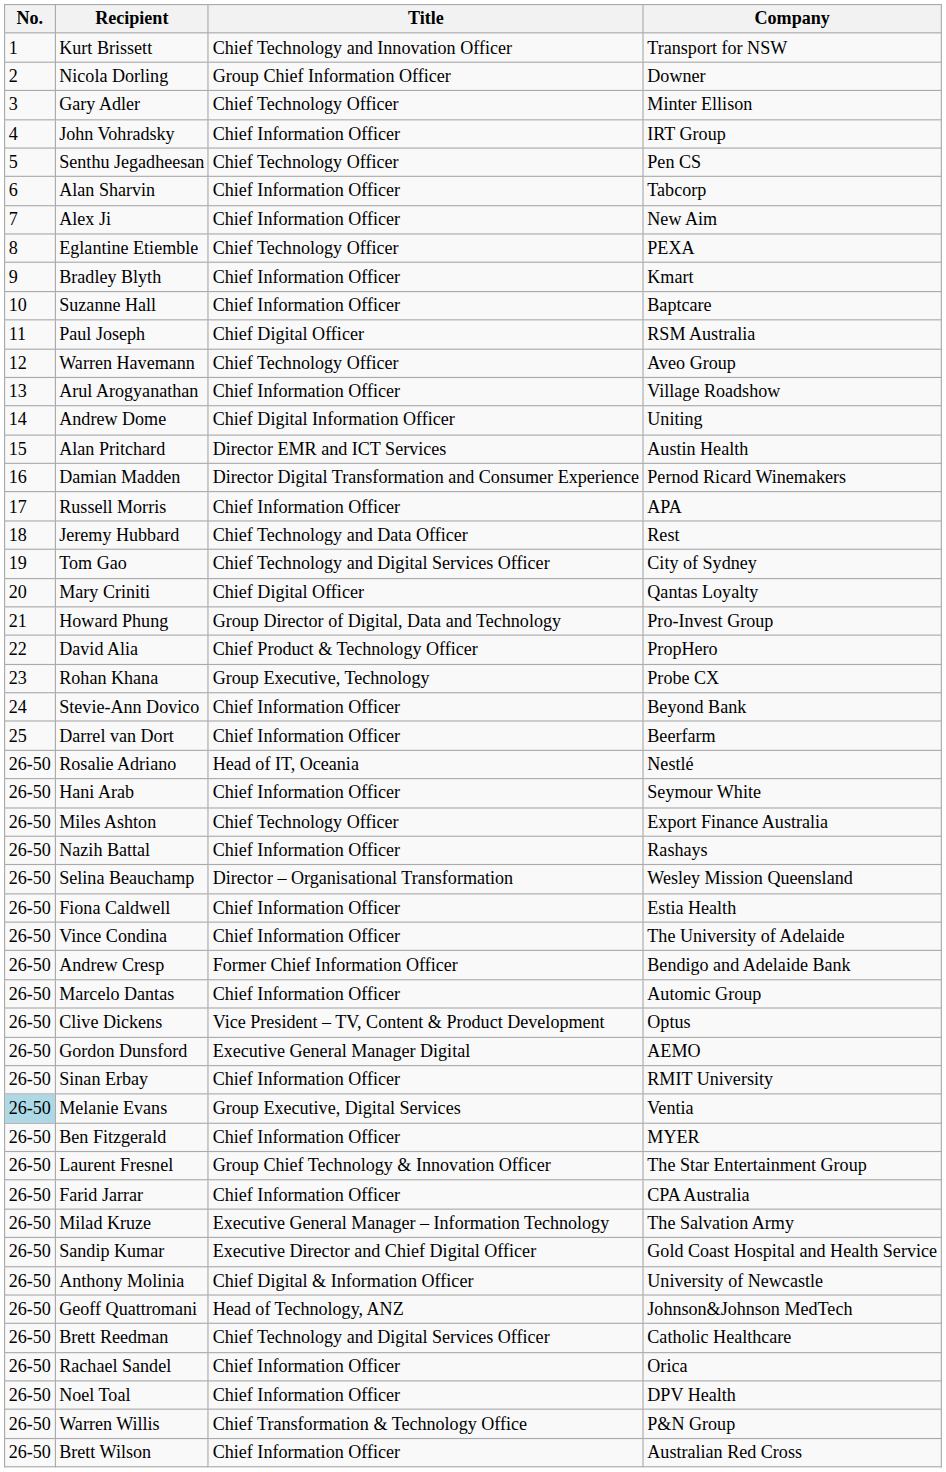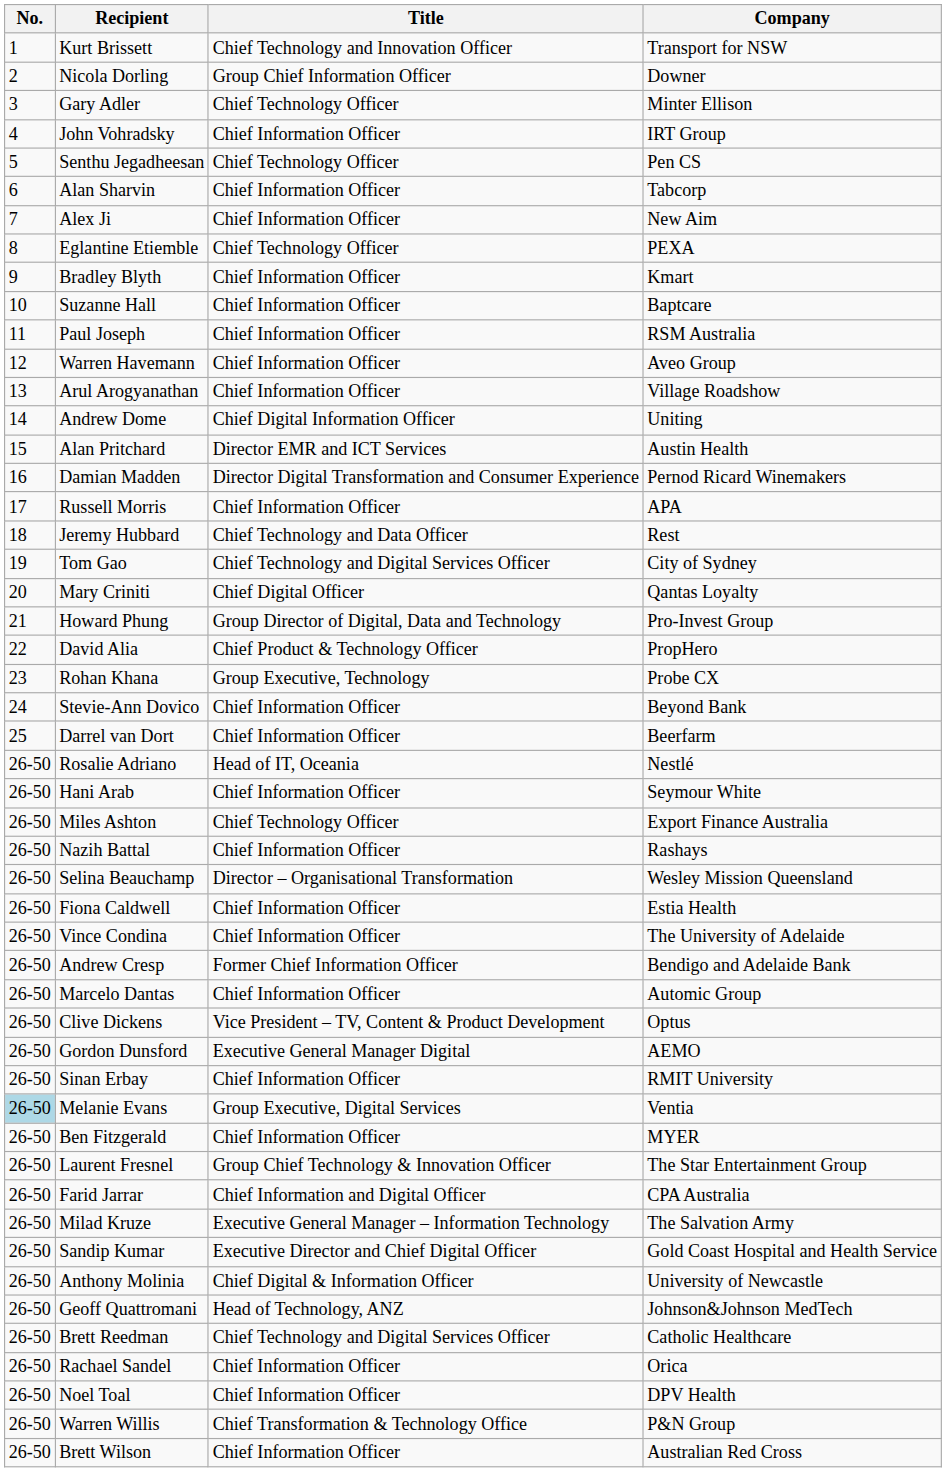 <table class="wikitable">
 <tr>
 <th>No.</th>
 <th>Recipient</th>
 <th>Title</th>
 <th>Company</th>
 </tr>
 <tr>
 <td>1</td>
 <td>Kurt Brissett</td>
 <td>Chief Technology and Innovation Officer</td>
 <td>Transport for NSW</td>
 </tr>
 <tr>
 <td>2</td>
 <td>Nicola Dorling</td>
 <td>Group Chief Information Officer</td>
 <td>Downer</td>
 </tr>
 <tr>
 <td>3</td>
 <td>Gary Adler</td>
 <td>Chief Technology Officer</td>
 <td>Minter Ellison</td>
 </tr>
 <tr>
 <td>4</td>
 <td>John Vohradsky</td>
 <td>Chief Information Officer</td>
 <td>IRT Group</td>
 </tr>
 <tr>
 <td>5</td>
 <td>Senthu Jegadheesan</td>
 <td>Chief Technology Officer</td>
 <td>Pen CS</td>
 </tr>
 <tr>
 <td>6</td>
 <td>Alan Sharvin</td>
 <td>Chief Information Officer</td>
 <td>Tabcorp</td>
 </tr>
 <tr>
 <td>7</td>
 <td>Alex Ji</td>
 <td>Chief Information Officer</td>
 <td>New Aim</td>
 </tr>
 <tr>
 <td>8</td>
 <td>Eglantine Etiemble</td>
 <td>Chief Technology Officer</td>
 <td>PEXA</td>
 </tr>
 <tr>
 <td>9</td>
 <td>Bradley Blyth</td>
 <td>Chief Information Officer</td>
 <td>Kmart</td>
 </tr>
 <tr>
 <td>10</td>
 <td>Suzanne Hall</td>
 <td>Chief Information Officer</td>
 <td>Baptcare</td>
 </tr>
 <tr>
 <td>11</td>
 <td>Paul Joseph</td>
-<td>Chief Digital Officer</td>
+<td>Chief Information Officer</td>
 <td>RSM Australia</td>
 </tr>
 <tr>
 <td>12</td>
 <td>Warren Havemann</td>
-<td>Chief Technology Officer</td>
+<td>Chief Information Officer</td>
 <td>Aveo Group</td>
 </tr>
 <tr>
 <td>13</td>
 <td>Arul Arogyanathan</td>
 <td>Chief Information Officer</td>
 <td>Village Roadshow</td>
 </tr>
 <tr>
 <td>14</td>
 <td>Andrew Dome</td>
 <td>Chief Digital Information Officer</td>
 <td>Uniting</td>
 </tr>
 <tr>
 <td>15</td>
 <td>Alan Pritchard</td>
 <td>Director EMR and ICT Services</td>
 <td>Austin Health</td>
 </tr>
 <tr>
 <td>16</td>
 <td>Damian Madden</td>
 <td>Director Digital Transformation and Consumer Experience</td>
 <td>Pernod Ricard Winemakers</td>
 </tr>
 <tr>
 <td>17</td>
 <td>Russell Morris</td>
 <td>Chief Information Officer</td>
 <td>APA</td>
 </tr>
 <tr>
 <td>18</td>
 <td>Jeremy Hubbard</td>
 <td>Chief Technology and Data Officer</td>
 <td>Rest</td>
 </tr>
 <tr>
 <td>19</td>
 <td>Tom Gao</td>
 <td>Chief Technology and Digital Services Officer</td>
 <td>City of Sydney</td>
 </tr>
 <tr>
 <td>20</td>
 <td>Mary Criniti</td>
 <td>Chief Digital Officer</td>
 <td>Qantas Loyalty</td>
 </tr>
 <tr>
 <td>21</td>
 <td>Howard Phung</td>
 <td>Group Director of Digital, Data and Technology</td>
 <td>Pro-Invest Group</td>
 </tr>
 <tr>
 <td>22</td>
 <td>David Alia</td>
 <td>Chief Product & Technology Officer</td>
 <td>PropHero</td>
 </tr>
 <tr>
 <td>23</td>
 <td>Rohan Khana</td>
 <td>Group Executive, Technology</td>
 <td>Probe CX</td>
 </tr>
 <tr>
 <td>24</td>
 <td>Stevie-Ann Dovico</td>
 <td>Chief Information Officer</td>
 <td>Beyond Bank</td>
 </tr>
 <tr>
 <td>25</td>
 <td>Darrel van Dort</td>
 <td>Chief Information Officer</td>
 <td>Beerfarm</td>
 </tr>
 <tr>
 <td>26-50</td>
 <td>Rosalie Adriano</td>
 <td>Head of IT, Oceania</td>
 <td>Nestlé</td>
 </tr>
 <tr>
 <td>26-50</td>
 <td>Hani Arab</td>
 <td>Chief Information Officer</td>
 <td>Seymour White</td>
 </tr>
 <tr>
 <td>26-50</td>
 <td>Miles Ashton</td>
 <td>Chief Technology Officer</td>
 <td>Export Finance Australia</td>
 </tr>
 <tr>
 <td>26-50</td>
 <td>Nazih Battal</td>
 <td>Chief Information Officer</td>
 <td>Rashays</td>
 </tr>
 <tr>
 <td>26-50</td>
 <td>Selina Beauchamp</td>
 <td>Director – Organisational Transformation</td>
 <td>Wesley Mission Queensland</td>
 </tr>
 <tr>
 <td>26-50</td>
 <td>Fiona Caldwell</td>
 <td>Chief Information Officer</td>
 <td>Estia Health</td>
 </tr>
 <tr>
 <td>26-50</td>
 <td>Vince Condina</td>
 <td>Chief Information Officer</td>
 <td>The University of Adelaide</td>
 </tr>
 <tr>
 <td>26-50</td>
 <td>Andrew Cresp</td>
 <td>Former Chief Information Officer</td>
 <td>Bendigo and Adelaide Bank</td>
 </tr>
 <tr>
 <td>26-50</td>
 <td>Marcelo Dantas</td>
 <td>Chief Information Officer</td>
 <td>Automic Group</td>
 </tr>
 <tr>
 <td>26-50</td>
 <td>Clive Dickens</td>
 <td>Vice President – TV, Content & Product Development</td>
 <td>Optus</td>
 </tr>
 <tr>
 <td>26-50</td>
 <td>Gordon Dunsford</td>
 <td>Executive General Manager Digital</td>
 <td>AEMO</td>
 </tr>
 <tr>
 <td>26-50</td>
 <td>Sinan Erbay</td>
 <td>Chief Information Officer</td>
 <td>RMIT University</td>
 </tr>
 <tr>
 <td style="background: lightblue;">26-50</td>
 <td>Melanie Evans</td>
 <td>Group Executive, Digital Services</td>
 <td>Ventia</td>
 </tr>
 <tr>
 <td>26-50</td>
 <td>Ben Fitzgerald</td>
 <td>Chief Information Officer</td>
 <td>MYER</td>
 </tr>
 <tr>
 <td>26-50</td>
 <td>Laurent Fresnel</td>
 <td>Group Chief Technology & Innovation Officer</td>
 <td>The Star Entertainment Group</td>
 </tr>
 <tr>
 <td>26-50</td>
 <td>Farid Jarrar</td>
-<td>Chief Information Officer</td>
+<td>Chief Information and Digital Officer</td>
 <td>CPA Australia</td>
 </tr>
 <tr>
 <td>26-50</td>
 <td>Milad Kruze</td>
 <td>Executive General Manager – Information Technology</td>
 <td>The Salvation Army</td>
 </tr>
 <tr>
 <td>26-50</td>
 <td>Sandip Kumar</td>
 <td>Executive Director and Chief Digital Officer</td>
 <td>Gold Coast Hospital and Health Service</td>
 </tr>
 <tr>
 <td>26-50</td>
 <td>Anthony Molinia</td>
 <td>Chief Digital & Information Officer</td>
 <td>University of Newcastle</td>
 </tr>
 <tr>
 <td>26-50</td>
 <td>Geoff Quattromani</td>
 <td>Head of Technology, ANZ</td>
 <td>Johnson&Johnson MedTech</td>
 </tr>
 <tr>
 <td>26-50</td>
 <td>Brett Reedman</td>
 <td>Chief Technology and Digital Services Officer</td>
 <td>Catholic Healthcare</td>
 </tr>
 <tr>
 <td>26-50</td>
 <td>Rachael Sandel</td>
 <td>Chief Information Officer</td>
 <td>Orica</td>
 </tr>
 <tr>
 <td>26-50</td>
 <td>Noel Toal</td>
 <td>Chief Information Officer</td>
 <td>DPV Health</td>
 </tr>
 <tr>
 <td>26-50</td>
 <td>Warren Willis</td>
 <td>Chief Transformation & Technology Office</td>
 <td>P&N Group</td>
 </tr>
 <tr>
 <td>26-50</td>
 <td>Brett Wilson</td>
 <td>Chief Information Officer</td>
 <td>Australian Red Cross</td>
 </tr>
 </table>
